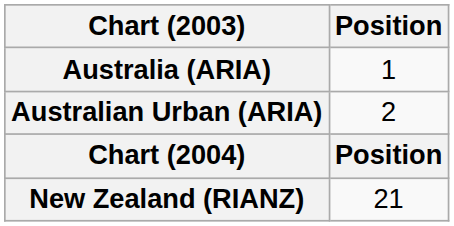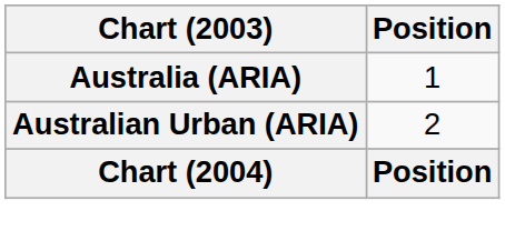 <table class="wikitable plainrowheaders" style="text-align:center">
 <tr>
 <th scope="col">Chart (2003)</th>
 <th scope="col">Position</th>
 </tr>
 <tr>
 <th scope="row">Australia (ARIA)</th>
 <td>1</td>
 </tr>
 <tr>
 <th scope="row">Australian Urban (ARIA)</th>
 <td>2</td>
 </tr>
 <tr>
 <th scope="col">Chart (2004)</th>
 <th scope="col">Position</th>
 </tr>
-<tr>
-<th scope="row">New Zealand (RIANZ)</th>
-<td>21</td>
-</tr>
 </table>
